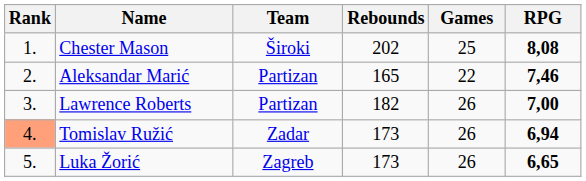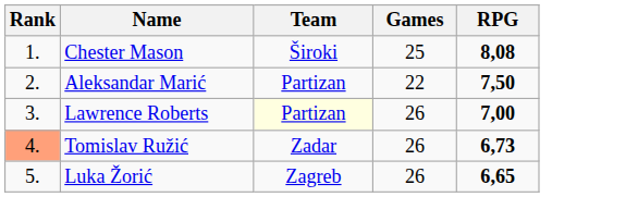 <table class="wikitable" style="text-align: center;">
 <tr>
 <th>Rank</th>
 <th width="150">Name</th>
 <th width="90">Team</th>
-<th width="60">Rebounds</th>
 <th width="60">Games</th>
 <th width="60">RPG</th>
 </tr>
 <tr>
 <td>1.</td>
 <td align="left"> <a href='#'>Chester Mason</a></td>
 <td><a href='#'>Široki</a></td>
-<td>202</td>
 <td>25</td>
 <td><strong>8,08</strong></td>
 </tr>
 <tr>
 <td>2.</td>
 <td align="left"> <a href='#'>Aleksandar Marić</a></td>
 <td><a href='#'>Partizan</a></td>
-<td>165</td>
 <td>22</td>
-<td><strong>7,46</strong></td>
+<td><strong>7,50</strong></td>
 </tr>
 <tr>
 <td>3.</td>
 <td align="left"> <a href='#'>Lawrence Roberts</a></td>
-<td><a href='#'>Partizan</a></td>
-<td>182</td>
+<td style="background: lightyellow;"><a href='#'>Partizan</a></td>
 <td>26</td>
 <td><strong>7,00</strong></td>
 </tr>
 <tr>
 <td style="background: lightsalmon;">4.</td>
 <td align="left"> <a href='#'>Tomislav Ružić</a></td>
 <td><a href='#'>Zadar</a></td>
-<td>173</td>
 <td>26</td>
-<td><strong>6,94</strong></td>
+<td><strong>6,73</strong></td>
 </tr>
 <tr>
 <td>5.</td>
 <td align="left"> <a href='#'>Luka Žorić</a></td>
 <td><a href='#'>Zagreb</a></td>
-<td>173</td>
 <td>26</td>
 <td><strong>6,65</strong></td>
 </tr>
 </table>
